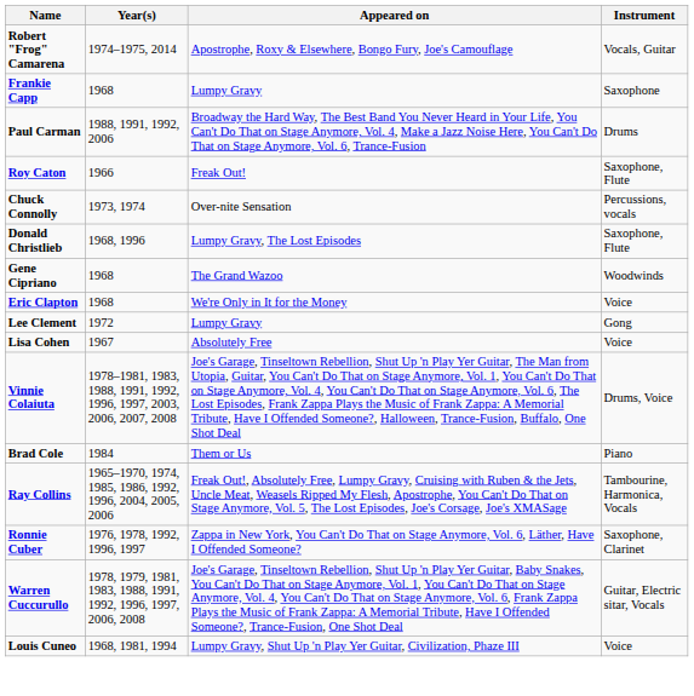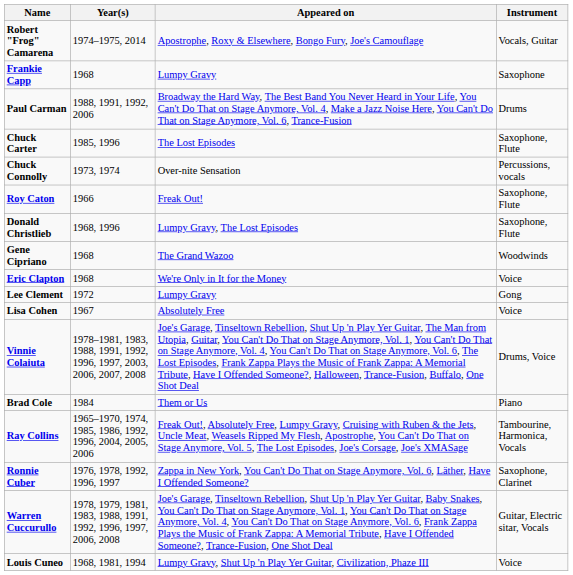 <table class="wikitable">
 <tr>
 <th>Name</th>
 <th>Year(s)</th>
 <th>Appeared on</th>
 <th>Instrument</th>
 </tr>
 <tr>
 <td><strong>Robert "Frog" Camarena</strong></td>
 <td>1974–1975, 2014</td>
 <td><a href='#'>Apostrophe</a>, <a href='#'>Roxy & Elsewhere</a>, <a href='#'>Bongo Fury</a>, <a href='#'>Joe's Camouflage</a></td>
 <td>Vocals, Guitar</td>
 </tr>
 <tr>
 <td><strong><a href='#'>Frankie Capp</a></strong></td>
 <td>1968</td>
 <td><a href='#'>Lumpy Gravy</a></td>
 <td>Saxophone</td>
 </tr>
 <tr>
 <td><strong>Paul Carman</strong></td>
 <td>1988, 1991, 1992, 2006</td>
 <td><a href='#'>Broadway the Hard Way</a>, <a href='#'>The Best Band You Never Heard in Your Life</a>, <a href='#'>You Can't Do That on Stage Anymore, Vol. 4</a>, <a href='#'>Make a Jazz Noise Here</a>, <a href='#'>You Can't Do That on Stage Anymore, Vol. 6</a>, <a href='#'>Trance-Fusion</a></td>
 <td>Drums</td>
 </tr>
 <tr>
-<td><strong><a href='#'>Roy Caton</a></strong></td>
-<td>1966</td>
-<td><a href='#'>Freak Out!</a></td>
+<td><strong>Chuck Carter</strong></td>
+<td>1985, 1996</td>
+<td><a href='#'>The Lost Episodes</a></td>
 <td>Saxophone, Flute</td>
 </tr>
 <tr>
 <td><strong>Chuck Connolly</strong></td>
 <td>1973, 1974</td>
 <td>Over-nite Sensation</td>
 <td>Percussions, vocals</td>
+</tr>
+<tr>
+<td><strong><a href='#'>Roy Caton</a></strong></td>
+<td>1966</td>
+<td><a href='#'>Freak Out!</a></td>
+<td>Saxophone, Flute</td>
 </tr>
 <tr>
 <td><strong>Donald Christlieb</strong></td>
 <td>1968, 1996</td>
 <td><a href='#'>Lumpy Gravy</a>, <a href='#'>The Lost Episodes</a></td>
 <td>Saxophone, Flute</td>
 </tr>
 <tr>
 <td><strong>Gene Cipriano</strong></td>
 <td>1968</td>
 <td><a href='#'>The Grand Wazoo</a></td>
 <td>Woodwinds</td>
 </tr>
 <tr>
 <td><strong><a href='#'>Eric Clapton</a></strong></td>
 <td>1968</td>
 <td><a href='#'>We're Only in It for the Money</a></td>
 <td>Voice</td>
 </tr>
 <tr>
 <td><strong>Lee Clement</strong></td>
 <td>1972</td>
 <td><a href='#'>Lumpy Gravy</a></td>
 <td>Gong</td>
 </tr>
 <tr>
 <td><strong>Lisa Cohen</strong></td>
 <td>1967</td>
 <td><a href='#'>Absolutely Free</a></td>
 <td>Voice</td>
 </tr>
 <tr>
 <td><strong><a href='#'>Vinnie Colaiuta</a></strong></td>
 <td>1978–1981, 1983, 1988, 1991, 1992, 1996, 1997, 2003, 2006, 2007, 2008</td>
 <td><a href='#'>Joe's Garage</a>, <a href='#'>Tinseltown Rebellion</a>, <a href='#'>Shut Up 'n Play Yer Guitar</a>, <a href='#'>The Man from Utopia</a>, <a href='#'>Guitar</a>, <a href='#'>You Can't Do That on Stage Anymore, Vol. 1</a>, <a href='#'>You Can't Do That on Stage Anymore, Vol. 4</a>, <a href='#'>You Can't Do That on Stage Anymore, Vol. 6</a>, <a href='#'>The Lost Episodes</a>, <a href='#'>Frank Zappa Plays the Music of Frank Zappa: A Memorial Tribute</a>, <a href='#'>Have I Offended Someone?</a>, <a href='#'>Halloween</a>, <a href='#'>Trance-Fusion</a>, <a href='#'>Buffalo</a>, <a href='#'>One Shot Deal</a></td>
 <td>Drums, Voice</td>
 </tr>
 <tr>
 <td><strong>Brad Cole</strong></td>
 <td>1984</td>
 <td><a href='#'>Them or Us</a></td>
 <td>Piano</td>
 </tr>
 <tr>
 <td><strong><a href='#'>Ray Collins</a></strong></td>
 <td>1965–1970, 1974, 1985, 1986, 1992, 1996, 2004, 2005, 2006</td>
 <td><a href='#'>Freak Out!</a>, <a href='#'>Absolutely Free</a>, <a href='#'>Lumpy Gravy</a>, <a href='#'>Cruising with Ruben & the Jets</a>, <a href='#'>Uncle Meat</a>, <a href='#'>Weasels Ripped My Flesh</a>, <a href='#'>Apostrophe</a>, <a href='#'>You Can't Do That on Stage Anymore, Vol. 5</a>, <a href='#'>The Lost Episodes</a>, <a href='#'>Joe's Corsage</a>, <a href='#'>Joe's XMASage</a></td>
 <td>Tambourine, Harmonica, Vocals</td>
 </tr>
 <tr>
 <td><strong><a href='#'>Ronnie Cuber</a></strong></td>
 <td>1976, 1978, 1992, 1996, 1997</td>
 <td><a href='#'>Zappa in New York</a>, <a href='#'>You Can't Do That on Stage Anymore, Vol. 6</a>, <a href='#'>Läther</a>, <a href='#'>Have I Offended Someone?</a></td>
 <td>Saxophone, Clarinet</td>
 </tr>
 <tr>
 <td><strong><a href='#'>Warren Cuccurullo</a></strong></td>
 <td>1978, 1979, 1981, 1983, 1988, 1991, 1992, 1996, 1997, 2006, 2008</td>
 <td><a href='#'>Joe's Garage</a>, <a href='#'>Tinseltown Rebellion</a>, <a href='#'>Shut Up 'n Play Yer Guitar</a>, <a href='#'>Baby Snakes</a>, <a href='#'>You Can't Do That on Stage Anymore, Vol. 1</a>, <a href='#'>You Can't Do That on Stage Anymore, Vol. 4</a>, <a href='#'>You Can't Do That on Stage Anymore, Vol. 6</a>, <a href='#'>Frank Zappa Plays the Music of Frank Zappa: A Memorial Tribute</a>, <a href='#'>Have I Offended Someone?</a>, <a href='#'>Trance-Fusion</a>, <a href='#'>One Shot Deal</a></td>
 <td>Guitar, Electric sitar, Vocals</td>
 </tr>
 <tr>
 <td><strong>Louis Cuneo</strong></td>
 <td>1968, 1981, 1994</td>
 <td><a href='#'>Lumpy Gravy</a>, <a href='#'>Shut Up 'n Play Yer Guitar</a>, <a href='#'>Civilization, Phaze III</a></td>
 <td>Voice</td>
 </tr>
 </table>
